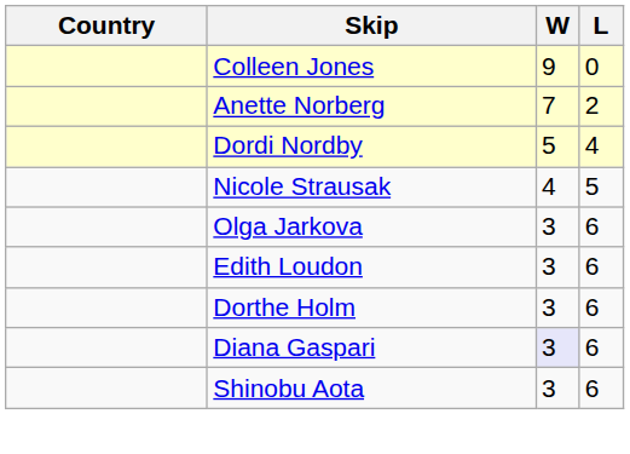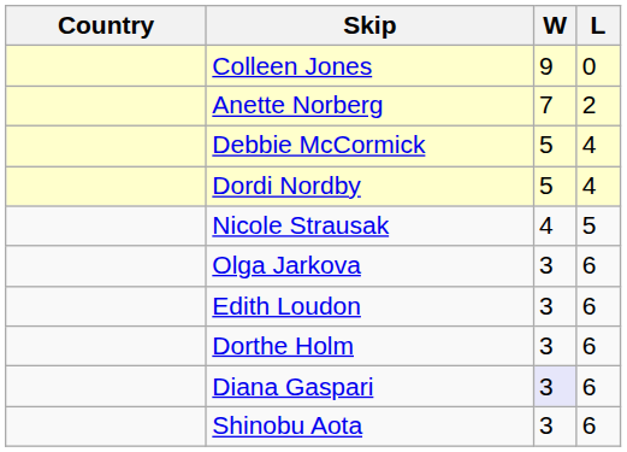 <table class="wikitable">
 <tr>
 <th bgcolor="#efefef" width="120">Country</th>
 <th bgcolor="#efefef" width="200">Skip</th>
 <th bgcolor="#efefef" width="20">W</th>
 <th bgcolor="#efefef" width="20">L</th>
 </tr>
 <tr bgcolor="#ffffcc">
 <td></td>
 <td><a href='#'>Colleen Jones</a></td>
 <td>9</td>
 <td>0</td>
 </tr>
 <tr bgcolor="#ffffcc">
 <td></td>
 <td><a href='#'>Anette Norberg</a></td>
 <td>7</td>
 <td>2</td>
+</tr>
+<tr bgcolor="#ffffcc">
+<td></td>
+<td><a href='#'>Debbie McCormick</a></td>
+<td>5</td>
+<td>4</td>
 </tr>
 <tr bgcolor="#ffffcc">
 <td></td>
 <td><a href='#'>Dordi Nordby</a></td>
 <td>5</td>
 <td>4</td>
 </tr>
 <tr>
 <td></td>
 <td><a href='#'>Nicole Strausak</a></td>
 <td>4</td>
 <td>5</td>
 </tr>
 <tr>
 <td></td>
 <td><a href='#'>Olga Jarkova</a></td>
 <td>3</td>
 <td>6</td>
 </tr>
 <tr>
 <td></td>
 <td><a href='#'>Edith Loudon</a></td>
 <td>3</td>
 <td>6</td>
 </tr>
 <tr>
 <td></td>
 <td><a href='#'>Dorthe Holm</a></td>
 <td>3</td>
 <td>6</td>
 </tr>
 <tr>
 <td></td>
 <td><a href='#'>Diana Gaspari</a></td>
 <td style="background: lavender;">3</td>
 <td>6</td>
 </tr>
 <tr>
 <td></td>
 <td><a href='#'>Shinobu Aota</a></td>
 <td>3</td>
 <td>6</td>
 </tr>
 </table>
